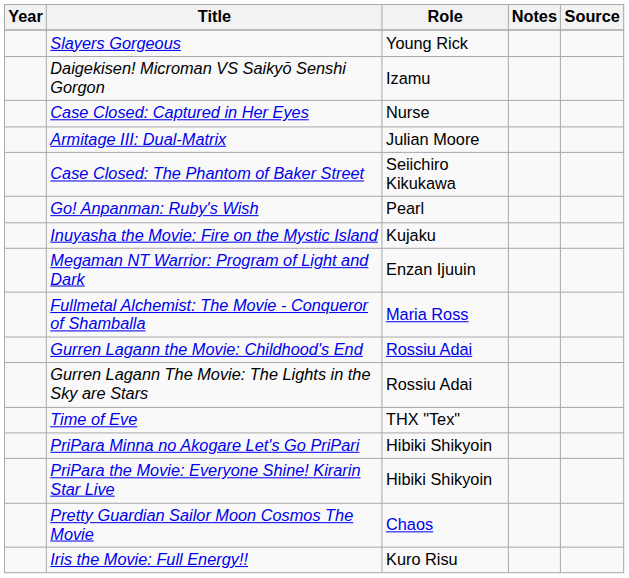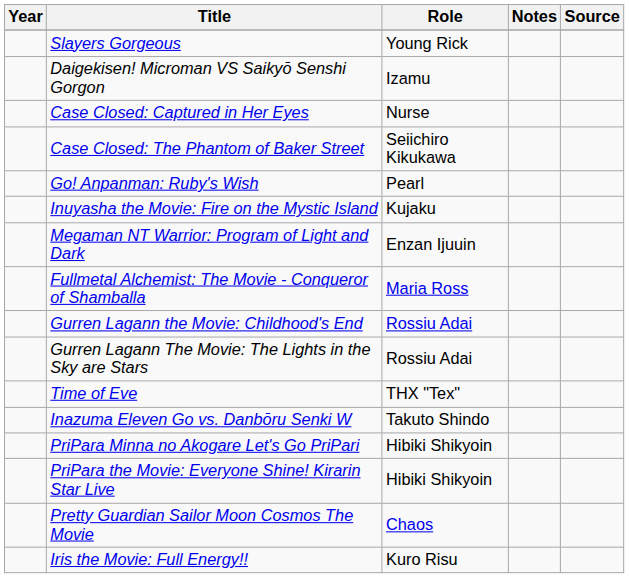 <table class="wikitable sortable plainrowheaders">
 <tr>
 <th>Year</th>
 <th>Title</th>
 <th>Role</th>
 <th class="unsortable">Notes</th>
 <th class="unsortable">Source</th>
 </tr>
 <tr>
 </tr>
 <tr>
 <td></td>
 <td><em><a href='#'>Slayers Gorgeous</a></em></td>
 <td>Young Rick</td>
 <td></td>
 <td></td>
 </tr>
 <tr>
 <td></td>
 <td><em>Daigekisen! Microman VS Saikyō Senshi Gorgon</em></td>
 <td>Izamu</td>
 <td></td>
 <td></td>
 </tr>
 <tr>
 <td></td>
 <td><em><a href='#'>Case Closed: Captured in Her Eyes</a></em></td>
 <td>Nurse</td>
-<td></td>
-<td></td>
-</tr>
-<tr>
-<td></td>
-<td><em><a href='#'>Armitage III: Dual-Matrix</a></em></td>
-<td>Julian Moore</td>
 <td></td>
 <td></td>
 </tr>
 <tr>
 <td></td>
 <td><em><a href='#'>Case Closed: The Phantom of Baker Street</a></em></td>
 <td>Seiichiro Kikukawa</td>
 <td></td>
 <td></td>
 </tr>
 <tr>
 <td></td>
 <td><em><a href='#'>Go! Anpanman: Ruby's Wish</a></em></td>
 <td>Pearl</td>
 <td></td>
 <td></td>
 </tr>
 <tr>
 <td></td>
 <td><em><a href='#'>Inuyasha the Movie: Fire on the Mystic Island</a></em></td>
 <td>Kujaku</td>
 <td></td>
 <td></td>
 </tr>
 <tr>
 <td></td>
 <td><em><a href='#'>Megaman NT Warrior: Program of Light and Dark</a></em></td>
 <td>Enzan Ijuuin</td>
 <td></td>
 <td></td>
 </tr>
 <tr>
 <td></td>
 <td><em><a href='#'>Fullmetal Alchemist: The Movie - Conqueror of Shamballa</a></em></td>
 <td><a href='#'>Maria Ross</a></td>
 <td></td>
 <td></td>
 </tr>
 <tr>
 <td></td>
 <td><em><a href='#'>Gurren Lagann the Movie: Childhood's End</a></em></td>
 <td><a href='#'>Rossiu Adai</a></td>
 <td></td>
 <td></td>
 </tr>
 <tr>
 <td></td>
 <td><em>Gurren Lagann The Movie: The Lights in the Sky are Stars</em></td>
 <td>Rossiu Adai</td>
 <td></td>
 <td></td>
 </tr>
 <tr>
 <td></td>
 <td><em><a href='#'>Time of Eve</a></em></td>
 <td>THX "Tex"</td>
 <td></td>
 <td></td>
 </tr>
 <tr>
 <td></td>
+<td><em><a href='#'>Inazuma Eleven Go vs. Danbōru Senki W</a></em></td>
+<td>Takuto Shindo</td>
+<td></td>
+<td></td>
+</tr>
+<tr>
+<td></td>
 <td><em><a href='#'>PriPara Minna no Akogare Let's Go PriPari</a></em></td>
 <td>Hibiki Shikyoin</td>
 <td></td>
 <td></td>
 </tr>
 <tr>
 <td></td>
 <td><em><a href='#'>PriPara the Movie: Everyone Shine! Kirarin Star Live</a> </em></td>
 <td>Hibiki Shikyoin</td>
 <td></td>
 <td></td>
 </tr>
 <tr>
 <td></td>
 <td><em><a href='#'>Pretty Guardian Sailor Moon Cosmos The Movie</a></em></td>
 <td><a href='#'>Chaos</a></td>
 <td></td>
 <td></td>
 </tr>
 <tr>
 <td></td>
 <td><em><a href='#'>Iris the Movie: Full Energy!!</a></em></td>
 <td>Kuro Risu</td>
 <td></td>
 <td></td>
 </tr>
 </table>
